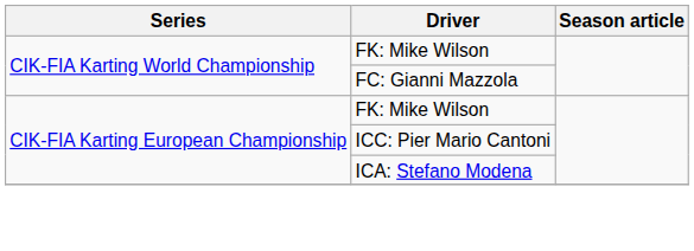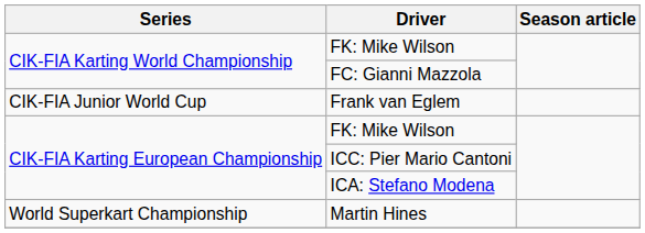 <table class="wikitable" style="font-size: 87%;">
 <tr>
 <th>Series</th>
 <th>Driver</th>
 <th>Season article</th>
 </tr>
 <tr>
 <td rowspan=2><a href='#'>CIK-FIA Karting World Championship</a></td>
 <td>FK:  Mike Wilson</td>
 <td rowspan=2></td>
 </tr>
 <tr>
 <td>FC:  Gianni Mazzola</td>
 </tr>
 <tr>
+<td>CIK-FIA Junior World Cup</td>
+<td> Frank van Eglem</td>
+<td></td>
+</tr>
+<tr>
 <td rowspan=3><a href='#'>CIK-FIA Karting European Championship</a></td>
 <td>FK:  Mike Wilson</td>
 <td rowspan=3></td>
 </tr>
 <tr>
 <td>ICC:  Pier Mario Cantoni</td>
 </tr>
 <tr>
 <td>ICA:  <a href='#'>Stefano Modena</a></td>
 </tr>
 <tr>
+<td>World Superkart Championship</td>
+<td> Martin Hines</td>
+<td></td>
+</tr>
+<tr>
 </tr>
 </table>
